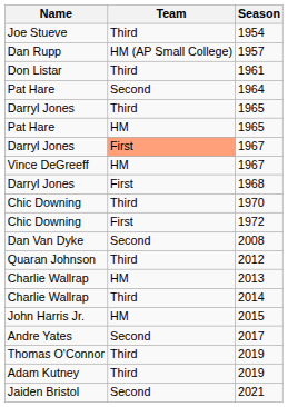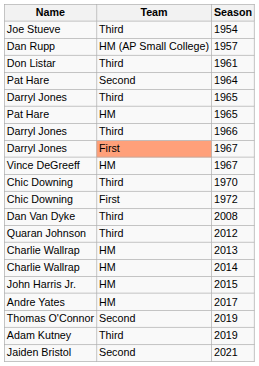 <table class="wikitable">
 <tr>
 <th>Name</th>
 <th>Team</th>
 <th>Season</th>
 </tr>
 <tr>
 <td>Joe Stueve</td>
 <td>Third</td>
 <td>1954</td>
 </tr>
 <tr>
 <td>Dan Rupp</td>
 <td>HM (AP Small College)</td>
 <td>1957</td>
 </tr>
 <tr>
 <td>Don Listar</td>
 <td>Third</td>
 <td>1961</td>
 </tr>
 <tr>
 <td>Pat Hare</td>
 <td>Second</td>
 <td>1964</td>
 </tr>
 <tr>
 <td>Darryl Jones</td>
 <td>Third</td>
 <td>1965</td>
 </tr>
 <tr>
 <td>Pat Hare</td>
 <td>HM</td>
 <td>1965</td>
 </tr>
 <tr>
 <td>Darryl Jones</td>
+<td>Third</td>
+<td>1966</td>
+</tr>
+<tr>
+<td>Darryl Jones</td>
 <td style="background: lightsalmon;">First</td>
 <td>1967</td>
 </tr>
 <tr>
 <td>Vince DeGreeff</td>
 <td>HM</td>
 <td>1967</td>
-</tr>
-<tr>
-<td>Darryl Jones</td>
-<td>First</td>
-<td>1968</td>
 </tr>
 <tr>
 <td>Chic Downing</td>
 <td>Third</td>
 <td>1970</td>
 </tr>
 <tr>
 <td>Chic Downing</td>
 <td>First</td>
 <td>1972</td>
 </tr>
 <tr>
 <td>Dan Van Dyke</td>
-<td>Second</td>
+<td>Third</td>
 <td>2008</td>
 </tr>
 <tr>
 <td>Quaran Johnson</td>
 <td>Third</td>
 <td>2012</td>
 </tr>
 <tr>
 <td>Charlie Wallrap</td>
 <td>HM</td>
 <td>2013</td>
 </tr>
 <tr>
 <td>Charlie Wallrap</td>
-<td>Third</td>
+<td>HM</td>
 <td>2014</td>
 </tr>
 <tr>
 <td>John Harris Jr.</td>
 <td>HM</td>
 <td>2015</td>
 </tr>
 <tr>
 <td>Andre Yates</td>
-<td>Second</td>
+<td>HM</td>
 <td>2017</td>
 </tr>
 <tr>
 <td>Thomas O'Connor</td>
-<td>Third</td>
+<td>Second</td>
 <td>2019</td>
 </tr>
 <tr>
 <td>Adam Kutney</td>
 <td>Third</td>
 <td>2019</td>
 </tr>
 <tr>
 <td>Jaiden Bristol</td>
 <td>Second</td>
 <td>2021</td>
 </tr>
 </table>
